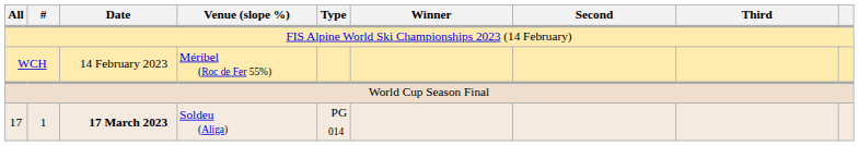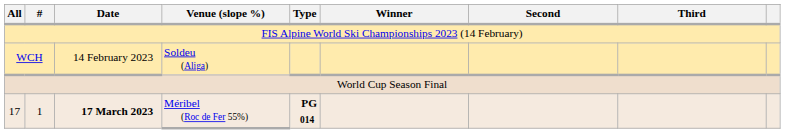 <table class="wikitable sortable" style="background:#fff; font-size:86%; line-height:16px; border:grey solid 1px; border-collapse:collapse;">
 <tr>
 <th style="width:18px;">All</th>
 <th style="width:30px;">#</th>
 <th style="width:124px;">Date</th>
 <th style="width:150px;">Venue (slope %)</th>
 <th style="width:30px;">Type</th>
 <th style="width:175px;">Winner</th>
 <th style="width:175px;">Second</th>
 <th style="width:175px;">Third</th>
 <th scope="col" style="width:10px;"></th>
 </tr>
 <tr style="background:#FFEBAD">
 <td align=center style="border-top-width:3px" colspan=9><a href='#'>FIS Alpine World Ski Championships 2023</a> (14 February)</td>
 </tr>
 <tr style="background:#FFEBAD">
 <td colspan=2 align="center" style="border-bottom-width:3px"><a href='#'>WCH</a></td>
 <td align="right" style="border-bottom-width:3px">14 February 2023  </td>
-<td style="border-bottom-width:3px"> <a href='#'>Méribel</a><br>         <small>(<a href='#'>Roc de Fer</a> 55%)</small></td>
+<td> <a href='#'>Soldeu</a><br>         <small>(<a href='#'>Aliga</a>)</small></td>
 <td align="center" style="border-bottom-width:3px"></td>
 <td style="border-bottom-width:3px; vertical-align: top;"></td>
 <td style="border-bottom-width:3px; vertical-align: top;"></td>
 <td style="border-bottom-width:3px; vertical-align: top;"></td>
 <td style="border-bottom-width:3px"></td>
 </tr>
 <tr>
 <td bgcolor=#EFDECD colspan=11 align=center>World Cup Season Final</td>
 </tr>
 <tr bgcolor=#F5EADF>
 <td align="center">17</td>
 <td align="center">1</td>
 <td align="right"><strong>17 March 2023  </strong></td>
-<td> <a href='#'>Soldeu</a><br>         <small>(<a href='#'>Aliga</a>)</small></td>
-<td align=right>PG <sub>014</sub> </td>
+<td style="border-bottom-width:3px"> <a href='#'>Méribel</a><br>         <small>(<a href='#'>Roc de Fer</a> 55%)</small></td>
+<td align=right><strong>PG <sub>014</sub> </strong></td>
 <td style="vertical-align: top;"></td>
 <td></td>
 <td></td>
 <td></td>
 </tr>
 </table>
